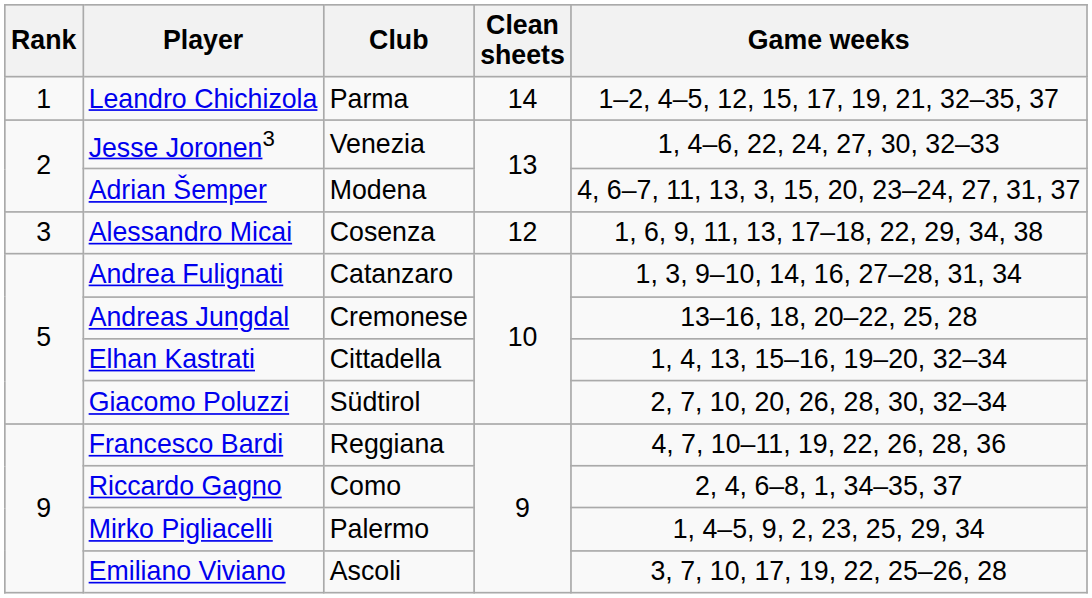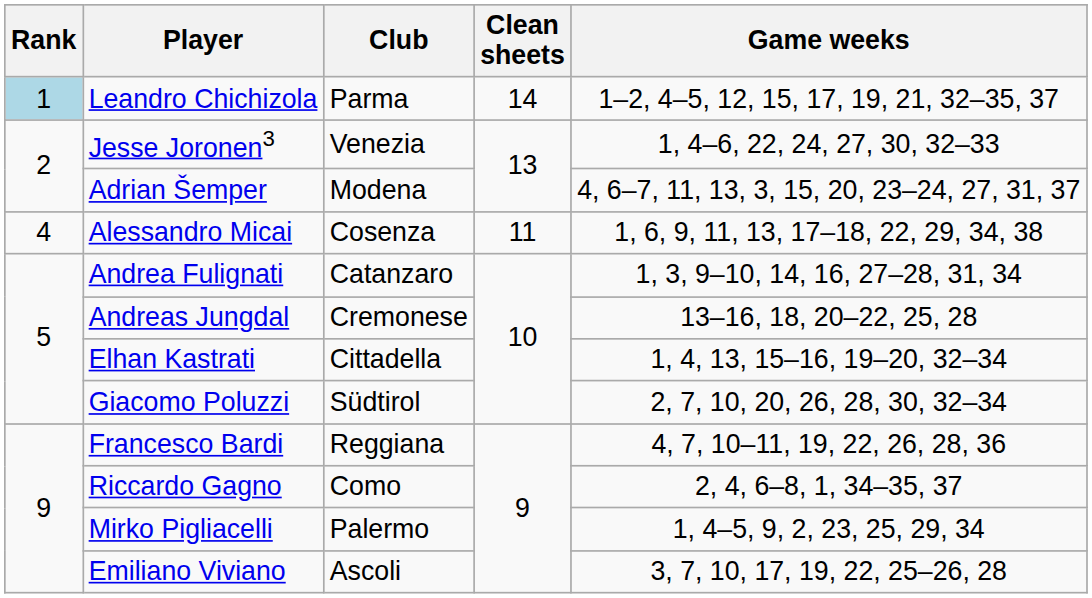 <table class="wikitable" style="text-align:center">
 <tr>
 <th>Rank</th>
 <th>Player</th>
 <th>Club</th>
 <th>Clean<br>sheets</th>
 <th>Game weeks</th>
 </tr>
 <tr>
-<td>1</td>
+<td style="background: lightblue;">1</td>
 <td align="left"> <a href='#'>Leandro Chichizola</a></td>
 <td align="left">Parma</td>
 <td>14</td>
 <td>1–2, 4–5, 12, 15, 17, 19, 21, 32–35, 37</td>
 </tr>
 <tr>
 <td rowspan="2">2</td>
 <td align="left"> <a href='#'>Jesse Joronen</a><sup>3</sup></td>
 <td align="left">Venezia</td>
 <td rowspan="2">13</td>
 <td>1, 4–6, 22, 24, 27, 30, 32–33</td>
 </tr>
 <tr>
 <td align="left"> <a href='#'>Adrian Šemper</a></td>
 <td align="left">Modena</td>
 <td>4, 6–7, 11, 13, 3, 15, 20, 23–24, 27, 31, 37</td>
 </tr>
 <tr>
-<td>3</td>
+<td>4</td>
 <td align="left"> <a href='#'>Alessandro Micai</a></td>
 <td align="left">Cosenza</td>
-<td>12</td>
+<td>11</td>
 <td>1, 6, 9, 11, 13, 17–18, 22, 29, 34, 38</td>
 </tr>
 <tr>
 <td rowspan="4">5</td>
 <td align="left"> <a href='#'>Andrea Fulignati</a></td>
 <td align="left">Catanzaro</td>
 <td rowspan="4">10</td>
 <td>1, 3, 9–10, 14, 16, 27–28, 31, 34</td>
 </tr>
 <tr>
 <td align="left"> <a href='#'>Andreas Jungdal</a></td>
 <td align="left">Cremonese</td>
 <td>13–16, 18, 20–22, 25, 28</td>
 </tr>
 <tr>
 <td align="left"> <a href='#'>Elhan Kastrati</a></td>
 <td align="left">Cittadella</td>
 <td>1, 4, 13, 15–16, 19–20, 32–34</td>
 </tr>
 <tr>
 <td align="left"> <a href='#'>Giacomo Poluzzi</a></td>
 <td align="left">Südtirol</td>
 <td>2, 7, 10, 20, 26, 28, 30, 32–34</td>
 </tr>
 <tr>
 <td rowspan="4">9</td>
 <td align="left"> <a href='#'>Francesco Bardi</a></td>
 <td align="left">Reggiana</td>
 <td rowspan="4">9</td>
 <td>4, 7, 10–11, 19, 22, 26, 28, 36</td>
 </tr>
 <tr>
 <td align="left"> <a href='#'>Riccardo Gagno</a></td>
 <td align="left">Como</td>
 <td>2, 4, 6–8, 1, 34–35, 37</td>
 </tr>
 <tr>
 <td align="left"> <a href='#'>Mirko Pigliacelli</a></td>
 <td align="left">Palermo</td>
 <td>1, 4–5, 9, 2, 23, 25, 29, 34</td>
 </tr>
 <tr>
 <td align="left"> <a href='#'>Emiliano Viviano</a></td>
 <td align="left">Ascoli</td>
 <td>3, 7, 10, 17, 19, 22, 25–26, 28</td>
 </tr>
 </table>
